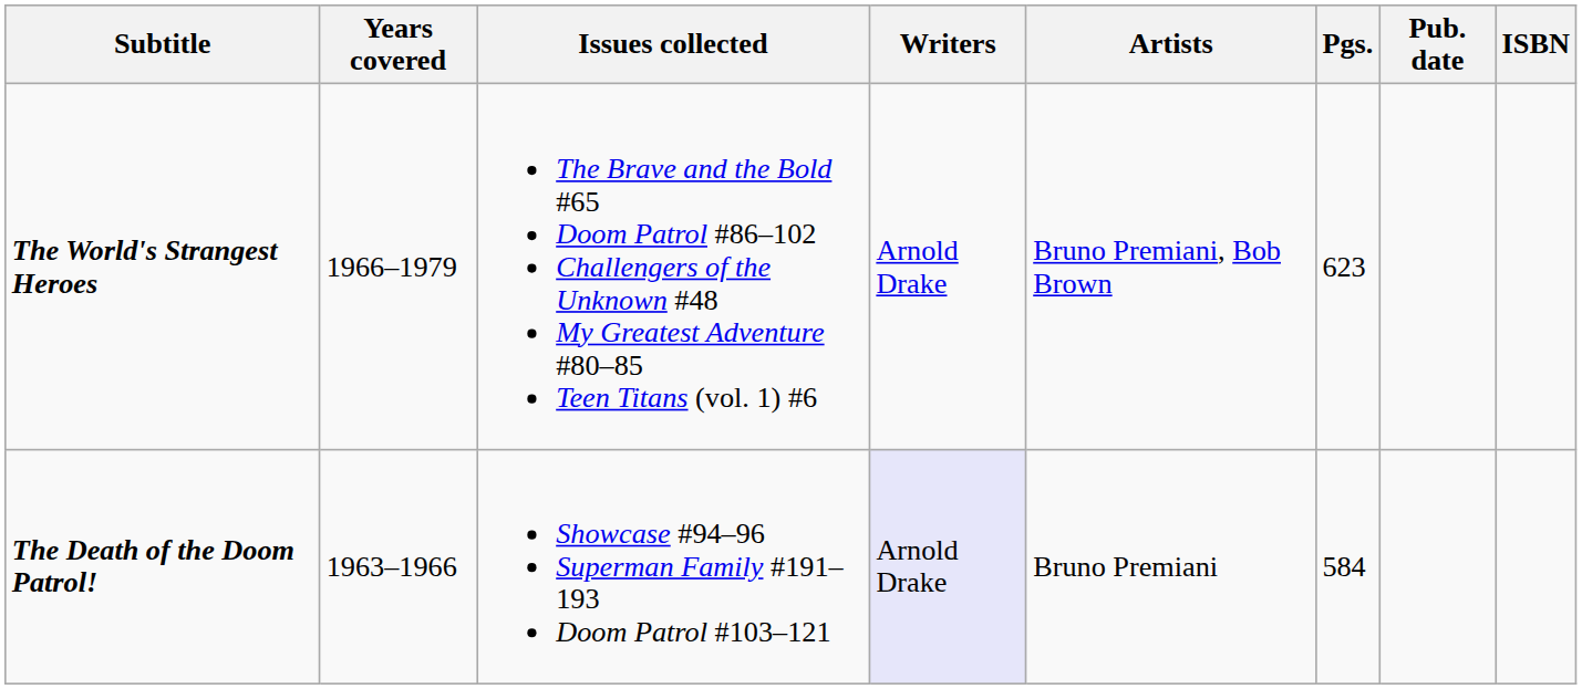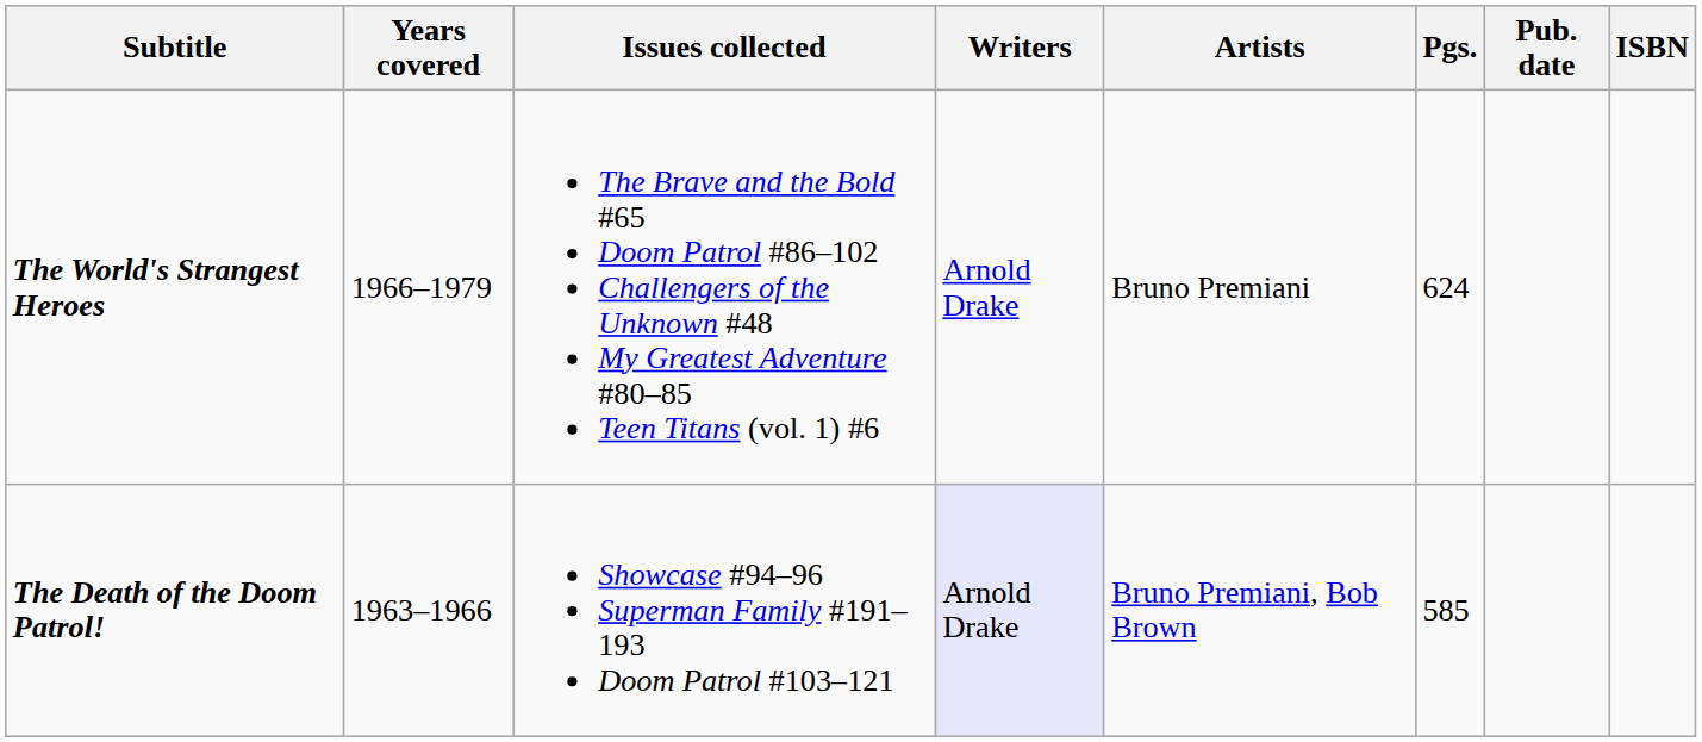 <table class="wikitable sortable" width=98%>
 <tr>
 <th class="unsortable" width="20%">Subtitle</th>
 <th width="10%">Years covered</th>
 <th width="25%">Issues collected</th>
 <th class="unsortable">Writers</th>
 <th class="unsortable">Artists</th>
 <th>Pgs.</th>
 <th>Pub. date</th>
 <th class="unsortable">ISBN</th>
 </tr>
 <tr>
 <td><strong><em>The World's Strangest Heroes</em></strong></td>
 <td>1966–1979</td>
 <td><br><ul><li><em><a href='#'>The Brave and the Bold</a></em> #65</li><li><em><a href='#'>Doom Patrol</a></em> #86–102</li><li><em><a href='#'>Challengers of the Unknown</a></em> #48</li><li><em><a href='#'>My Greatest Adventure</a></em> #80–85</li><li><em><a href='#'>Teen Titans</a></em> (vol. 1) #6</li></ul></td>
 <td><a href='#'>Arnold Drake</a></td>
-<td><a href='#'>Bruno Premiani</a>, <a href='#'>Bob Brown</a></td>
-<td>623</td>
+<td>Bruno Premiani</td>
+<td>624</td>
 <td></td>
 <td></td>
 </tr>
 <tr>
 <td><strong><em>The Death of the Doom Patrol!</em></strong></td>
 <td>1963–1966</td>
 <td><br><ul><li><em><a href='#'>Showcase</a></em> #94–96</li><li><em><a href='#'>Superman Family</a></em> #191–193</li><li><em>Doom Patrol</em> #103–121</li></ul></td>
 <td style="background: lavender;">Arnold Drake</td>
-<td>Bruno Premiani</td>
-<td>584</td>
+<td><a href='#'>Bruno Premiani</a>, <a href='#'>Bob Brown</a></td>
+<td>585</td>
 <td></td>
 <td></td>
 </tr>
 </table>
